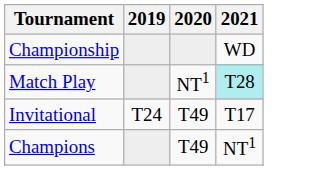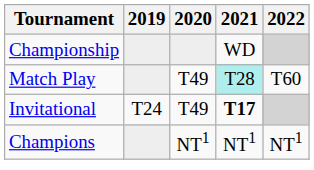 <table class="wikitable" style="text-align:center;">
 <tr>
 <th>Tournament</th>
 <th>2019</th>
 <th>2020</th>
 <th>2021</th>
+<th>2022</th>
 </tr>
 <tr>
 <td align="left"><a href='#'>Championship</a></td>
 <td style="background:#eeeeee;"></td>
 <td style="background:#eeeeee;"></td>
 <td>WD</td>
+<td colspan=1 style="background:#D3D3D3;"></td>
 </tr>
 <tr>
 <td align="left"><a href='#'>Match Play</a></td>
 <td style="background:#eeeeee;"></td>
-<td>NT<sup>1</sup></td>
+<td>T49</td>
 <td style="background: paleturquoise;">T28</td>
+<td>T60</td>
 </tr>
 <tr>
 <td align="left"><a href='#'>Invitational</a></td>
 <td>T24</td>
 <td>T49</td>
-<td>T17</td>
+<td><strong>T17</strong></td>
+<td colspan=1 style="background:#D3D3D3;"></td>
 </tr>
 <tr>
 <td align="left"><a href='#'>Champions</a></td>
 <td style="background:#eeeeee;"></td>
-<td>T49</td>
+<td>NT<sup>1</sup></td>
+<td>NT<sup>1</sup></td>
 <td>NT<sup>1</sup></td>
 </tr>
 </table>
